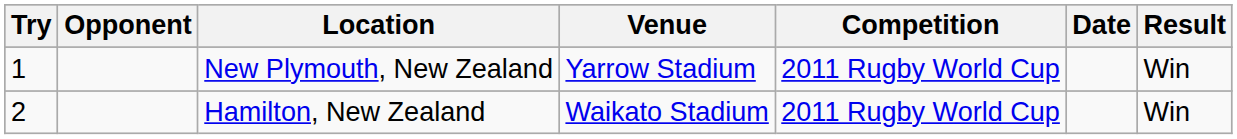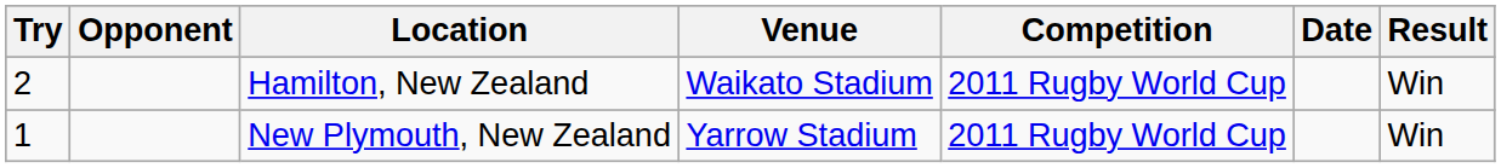 <table class="wikitable sortable">
 <tr>
 <th>Try</th>
 <th>Opponent</th>
 <th>Location</th>
 <th>Venue</th>
 <th>Competition</th>
 <th>Date</th>
 <th>Result</th>
 </tr>
 <tr>
+<td>2</td>
+<td></td>
+<td><a href='#'>Hamilton</a>, New Zealand</td>
+<td><a href='#'>Waikato Stadium</a></td>
+<td><a href='#'>2011 Rugby World Cup</a></td>
+<td></td>
+<td>Win</td>
+</tr>
+<tr>
 <td>1</td>
 <td></td>
 <td><a href='#'>New Plymouth</a>, New Zealand</td>
 <td><a href='#'>Yarrow Stadium</a></td>
 <td><a href='#'>2011 Rugby World Cup</a></td>
 <td></td>
 <td>Win</td>
 </tr>
-<tr>
-<td>2</td>
-<td></td>
-<td><a href='#'>Hamilton</a>, New Zealand</td>
-<td><a href='#'>Waikato Stadium</a></td>
-<td><a href='#'>2011 Rugby World Cup</a></td>
-<td></td>
-<td>Win</td>
-</tr>
 </table>
